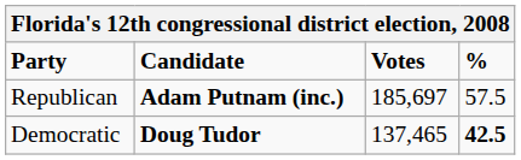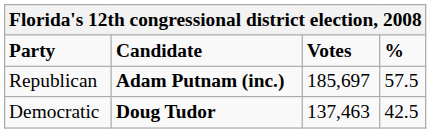 <table class="wikitable">
 <tr>
 <th colspan="4">Florida's 12th congressional district election, 2008</th>
 </tr>
 <tr>
 <td><strong>Party</strong></td>
 <td><strong>Candidate</strong></td>
 <td><strong>Votes</strong></td>
 <td><strong>%</strong></td>
 </tr>
 <tr>
 <td>Republican</td>
 <td><strong>Adam Putnam (inc.)</strong></td>
 <td>185,697</td>
 <td>57.5</td>
 </tr>
 <tr>
 <td>Democratic</td>
 <td><strong>Doug Tudor</strong></td>
-<td>137,465</td>
-<td><strong>42.5</strong></td>
+<td>137,463</td>
+<td>42.5</td>
 </tr>
 </table>
